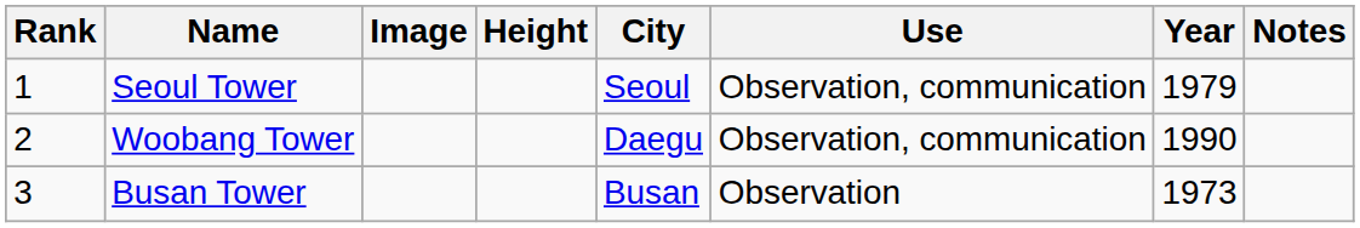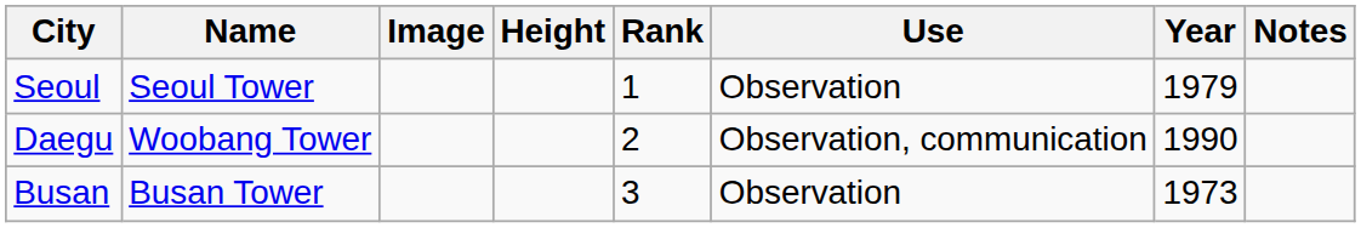 <table class="wikitable sortable">
 <tr>
-<th>Rank</th>
+<th>City</th>
 <th>Name</th>
 <th>Image</th>
 <th>Height</th>
-<th>City</th>
+<th>Rank</th>
 <th>Use</th>
 <th>Year</th>
 <th>Notes</th>
 </tr>
 <tr>
-<td>1</td>
+<td><a href='#'>Seoul</a></td>
 <td><a href='#'>Seoul Tower</a></td>
 <td></td>
 <td></td>
-<td><a href='#'>Seoul</a></td>
-<td>Observation, communication</td>
+<td>1</td>
+<td>Observation</td>
 <td>1979</td>
 <td></td>
 </tr>
 <tr>
-<td>2</td>
+<td><a href='#'>Daegu</a></td>
 <td><a href='#'>Woobang Tower</a></td>
 <td></td>
 <td></td>
-<td><a href='#'>Daegu</a></td>
+<td>2</td>
 <td>Observation, communication</td>
 <td>1990</td>
 <td></td>
 </tr>
 <tr>
-<td>3</td>
+<td><a href='#'>Busan</a></td>
 <td><a href='#'>Busan Tower</a></td>
 <td></td>
 <td></td>
-<td><a href='#'>Busan</a></td>
+<td>3</td>
 <td>Observation</td>
 <td>1973</td>
 <td></td>
 </tr>
 </table>
